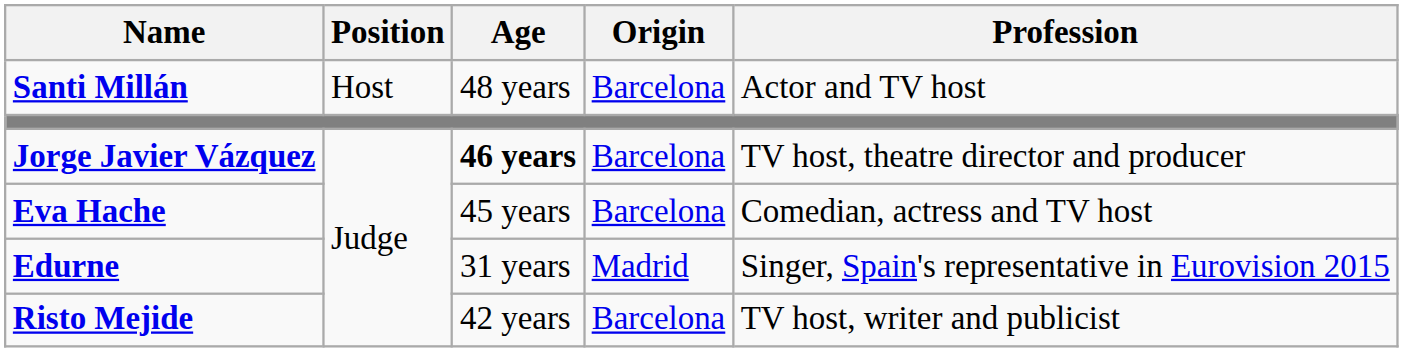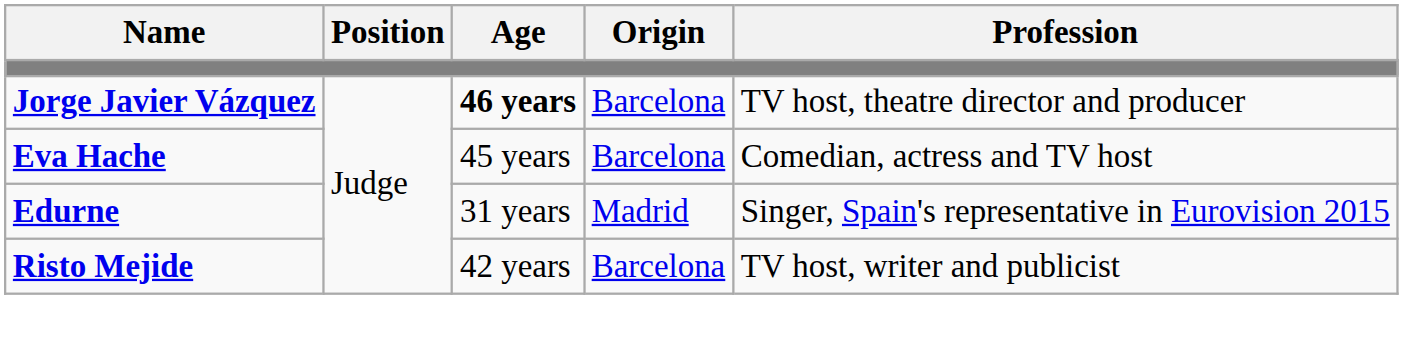 <table class="wikitable" style="font-size:90%;">
 <tr>
 <th>Name</th>
 <th>Position</th>
 <th>Age</th>
 <th>Origin</th>
 <th>Profession</th>
-</tr>
-<tr>
-<td><strong><a href='#'>Santi Millán</a></strong></td>
-<td>Host</td>
-<td>48 years</td>
-<td><a href='#'>Barcelona</a></td>
-<td>Actor and TV host</td>
 </tr>
 <tr>
 <th colspan="5" style="background: none repeat scroll 0px 0px #808080;"></th>
 </tr>
 <tr>
 <td><strong><a href='#'>Jorge Javier Vázquez</a></strong></td>
 <td rowspan="4">Judge</td>
 <td><strong>46 years</strong></td>
 <td><a href='#'>Barcelona</a></td>
 <td>TV host, theatre director and producer</td>
 </tr>
 <tr>
 <td><strong><a href='#'>Eva Hache</a></strong></td>
 <td>45 years</td>
 <td><a href='#'>Barcelona</a></td>
 <td>Comedian, actress and TV host</td>
 </tr>
 <tr>
 <td><strong><a href='#'>Edurne</a></strong></td>
 <td>31 years</td>
 <td><a href='#'>Madrid</a></td>
 <td>Singer, <a href='#'>Spain</a>'s representative in <a href='#'>Eurovision 2015</a></td>
 </tr>
 <tr>
 <td><strong><a href='#'>Risto Mejide</a></strong></td>
 <td>42 years</td>
 <td><a href='#'>Barcelona</a></td>
 <td>TV host, writer and publicist</td>
 </tr>
 </table>
